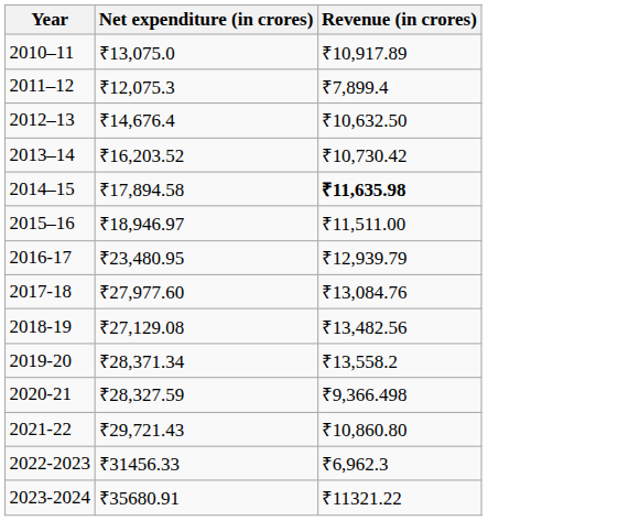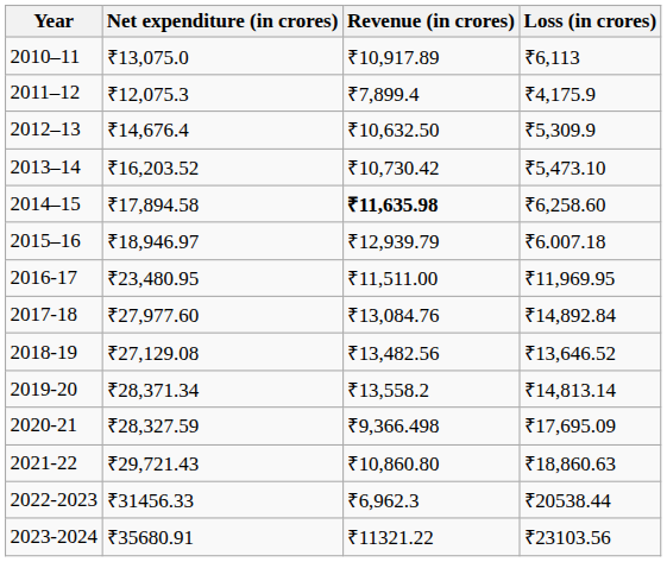 <table class="wikitable">
 <tr>
 <th>Year</th>
 <th>Net expenditure (in crores)</th>
 <th>Revenue (in crores)</th>
+<th>Loss (in crores)</th>
 </tr>
 <tr>
 <td>2010–11</td>
 <td>₹13,075.0</td>
 <td>₹10,917.89</td>
+<td>₹6,113</td>
 </tr>
 <tr>
 <td>2011–12</td>
 <td>₹12,075.3</td>
 <td>₹7,899.4</td>
+<td>₹4,175.9</td>
 </tr>
 <tr>
 <td>2012–13</td>
 <td>₹14,676.4</td>
 <td>₹10,632.50</td>
+<td>₹5,309.9</td>
 </tr>
 <tr>
 <td>2013–14</td>
 <td>₹16,203.52</td>
 <td>₹10,730.42</td>
+<td>₹5,473.10</td>
 </tr>
 <tr>
 <td>2014–15</td>
 <td>₹17,894.58</td>
 <td><strong>₹11,635.98</strong></td>
+<td>₹6,258.60</td>
 </tr>
 <tr>
 <td>2015–16</td>
 <td>₹18,946.97</td>
-<td>₹11,511.00</td>
+<td>₹12,939.79</td>
+<td>₹6.007.18</td>
 </tr>
 <tr>
 <td>2016-17</td>
 <td>₹23,480.95</td>
-<td>₹12,939.79</td>
+<td>₹11,511.00</td>
+<td>₹11,969.95</td>
 </tr>
 <tr>
 <td>2017-18</td>
 <td>₹27,977.60</td>
 <td>₹13,084.76</td>
+<td>₹14,892.84</td>
 </tr>
 <tr>
 <td>2018-19</td>
 <td>₹27,129.08</td>
 <td>₹13,482.56</td>
+<td>₹13,646.52</td>
 </tr>
 <tr>
 <td>2019-20</td>
 <td>₹28,371.34</td>
 <td>₹13,558.2</td>
+<td>₹14,813.14</td>
 </tr>
 <tr>
 <td>2020-21</td>
 <td>₹28,327.59</td>
 <td>₹9,366.498</td>
+<td>₹17,695.09</td>
 </tr>
 <tr>
 <td>2021-22</td>
 <td>₹29,721.43</td>
 <td>₹10,860.80</td>
+<td>₹18,860.63</td>
 </tr>
 <tr>
 <td>2022-2023</td>
 <td>₹31456.33</td>
 <td>₹6,962.3</td>
+<td>₹20538.44</td>
 </tr>
 <tr>
 <td>2023-2024</td>
 <td>₹35680.91</td>
 <td>₹11321.22</td>
+<td>₹23103.56</td>
 </tr>
 </table>
